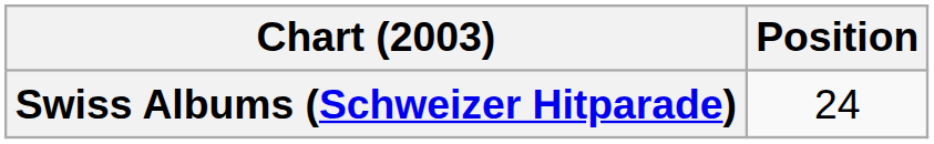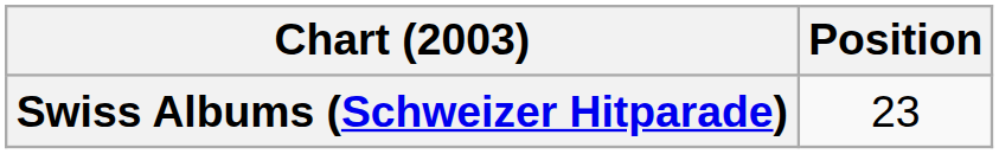 <table class="wikitable plainrowheaders" style="text-align:center">
 <tr>
 <th scope="col">Chart (2003)</th>
 <th scope="col">Position</th>
 </tr>
 <tr>
 <th scope="row">Swiss Albums (<a href='#'>Schweizer Hitparade</a>)</th>
-<td>24</td>
+<td>23</td>
 </tr>
 </table>
